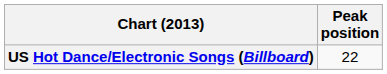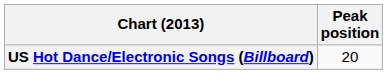 <table class="wikitable plainrowheaders" style="text-align:center">
 <tr>
 <th scope="col">Chart (2013)</th>
 <th scope="col">Peak<br>position</th>
 </tr>
 <tr>
 <th scope="row">US <a href='#'>Hot Dance/Electronic Songs</a> (<em><a href='#'>Billboard</a></em>)</th>
-<td>22</td>
+<td>20</td>
 </tr>
 </table>
